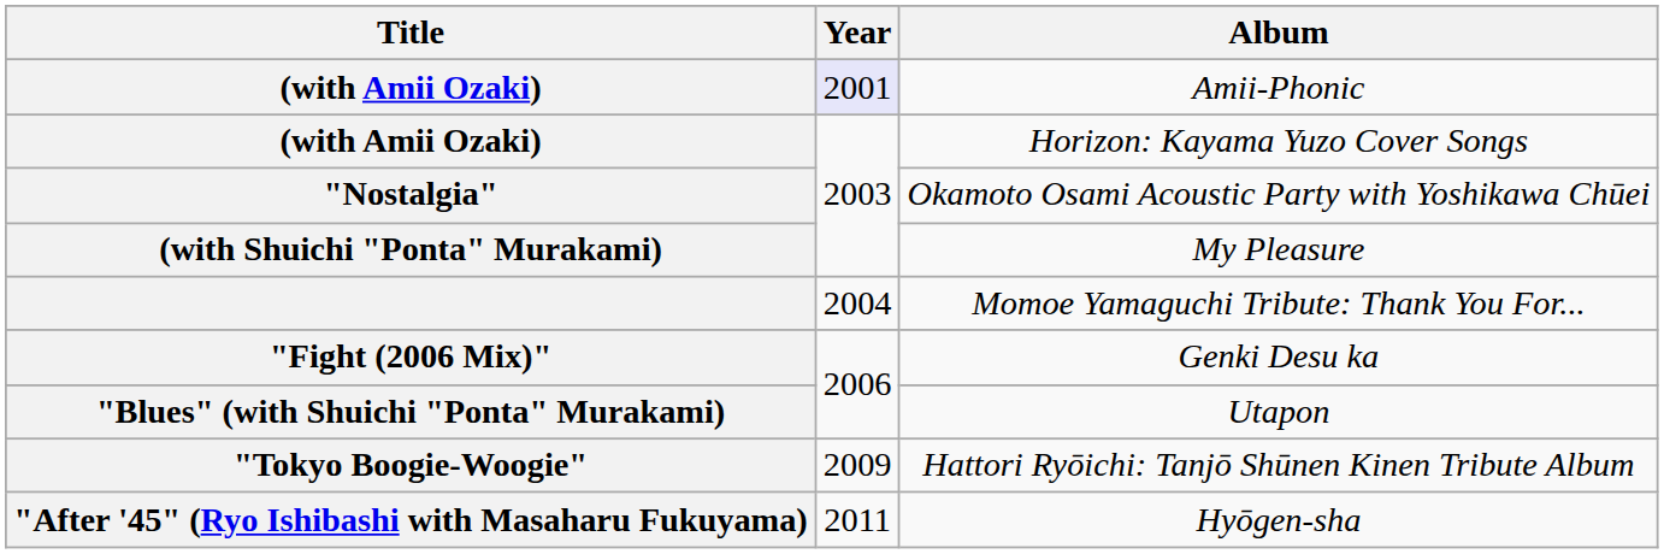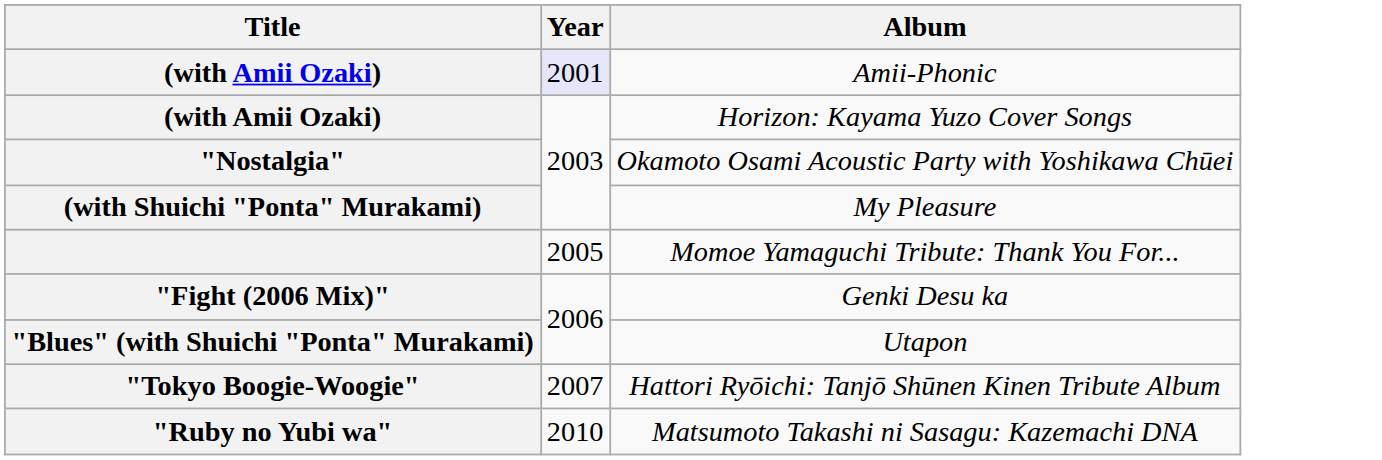 <table class="wikitable plainrowheaders" style="text-align:center;">
 <tr>
 <th scope="col">Title</th>
 <th scope="col">Year</th>
 <th scope="col">Album</th>
 </tr>
 <tr>
 <th scope="row"> <span>(with <a href='#'>Amii Ozaki</a>)</span></th>
 <td style="background: lavender;">2001</td>
 <td><em>Amii-Phonic</em></td>
 </tr>
 <tr>
 <th scope="row"> <span>(with Amii Ozaki)</span></th>
 <td rowspan="3">2003</td>
 <td><em>Horizon: Kayama Yuzo Cover Songs</em></td>
 </tr>
 <tr>
 <th scope="row">"Nostalgia"</th>
 <td><em>Okamoto Osami Acoustic Party with Yoshikawa Chūei</em></td>
 </tr>
 <tr>
 <th scope="row"> <span>(with Shuichi "Ponta" Murakami)</span></th>
 <td><em>My Pleasure</em></td>
 </tr>
 <tr>
 <th scope="row"></th>
-<td>2004</td>
+<td>2005</td>
 <td><em>Momoe Yamaguchi Tribute: Thank You For...</em></td>
 </tr>
 <tr>
 <th scope="row">"Fight (2006 Mix)"</th>
 <td rowspan="2">2006</td>
 <td><em>Genki Desu ka</em></td>
 </tr>
 <tr>
 <th scope="row">"Blues" <span>(with Shuichi "Ponta" Murakami)</span></th>
 <td><em>Utapon</em></td>
 </tr>
 <tr>
 <th scope="row">"Tokyo Boogie-Woogie"</th>
-<td>2009</td>
+<td>2007</td>
 <td><em>Hattori Ryōichi: Tanjō Shūnen Kinen Tribute Album</em></td>
 </tr>
 <tr>
-<th scope="row">"After '45" <span>(<a href='#'>Ryo Ishibashi</a> with Masaharu Fukuyama)</span></th>
-<td>2011</td>
-<td><em>Hyōgen-sha</em></td>
+<th scope="row">"Ruby no Yubi wa"</th>
+<td>2010</td>
+<td><em>Matsumoto Takashi ni Sasagu: Kazemachi DNA</em></td>
 </tr>
 </table>
